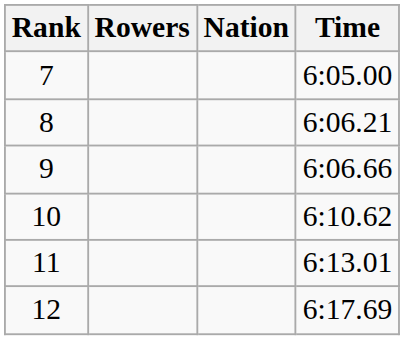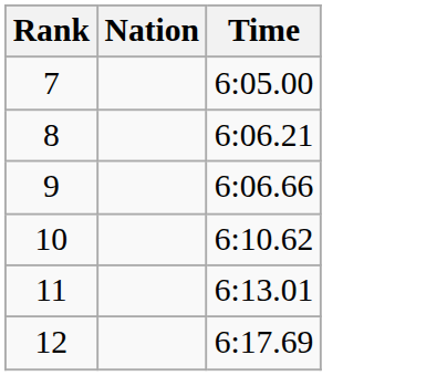 <table class="wikitable sortable" style="text-align:center">
 <tr>
 <th>Rank</th>
-<th>Rowers</th>
 <th>Nation</th>
 <th>Time</th>
 </tr>
 <tr>
 <td>7</td>
-<td align=left data-sort-value="Hassan, Salih"></td>
 <td align=left></td>
 <td>6:05.00</td>
 </tr>
 <tr>
 <td>8</td>
-<td align=left data-sort-value="Sartori, Luca"></td>
 <td align=left></td>
 <td>6:06.21</td>
 </tr>
 <tr>
 <td>9</td>
-<td align=left data-sort-value="Cooper, Andrew"></td>
 <td align=left></td>
 <td>6:06.66</td>
 </tr>
 <tr>
 <td>10</td>
-<td align=left data-sort-value="Pitirimov, Viktor"></td>
 <td align=left></td>
 <td>6:10.62</td>
 </tr>
 <tr>
 <td>11</td>
-<td align=left data-sort-value="Telfer, Don"></td>
 <td align=left></td>
 <td>6:13.01</td>
 </tr>
 <tr>
 <td>12</td>
-<td align=left data-sort-value="Le Lain, Jean-Pierre"></td>
 <td align=left></td>
 <td>6:17.69</td>
 </tr>
 </table>
